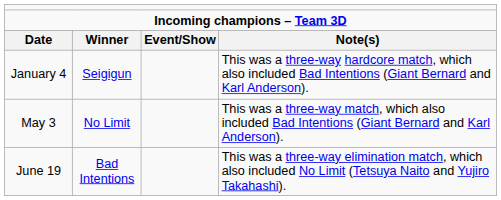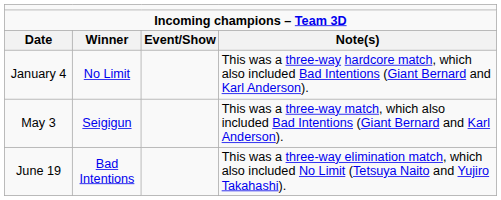 <table class="wikitable" style="text-align:center; width:100%;">
 <tr>
 <td colspan="5"></td>
 </tr>
 <tr>
 <td colspan="5"><strong>Incoming champions – <a href='#'>Team 3D</a> </strong></td>
 </tr>
 <tr>
 <th width=14%>Date</th>
 <th width=14%>Winner</th>
 <th width=14%>Event/Show</th>
 <th width=58%>Note(s)</th>
 </tr>
 <tr>
 <td>January 4</td>
-<td><a href='#'>Seigigun</a><br></td>
+<td><a href='#'>No Limit</a><br></td>
 <td></td>
 <td align=left>This was a <a href='#'>three-way</a> <a href='#'>hardcore match</a>, which also included <a href='#'>Bad Intentions</a> (<a href='#'>Giant Bernard</a> and <a href='#'>Karl Anderson</a>).</td>
 </tr>
 <tr>
 <td>May 3</td>
-<td><a href='#'>No Limit</a><br></td>
+<td><a href='#'>Seigigun</a><br></td>
 <td></td>
 <td align=left>This was a <a href='#'>three-way match</a>, which also included <a href='#'>Bad Intentions</a> (<a href='#'>Giant Bernard</a> and <a href='#'>Karl Anderson</a>).</td>
 </tr>
 <tr>
 <td>June 19</td>
 <td><a href='#'>Bad Intentions</a><br></td>
 <td></td>
 <td align=left>This was a <a href='#'>three-way elimination match</a>, which also included <a href='#'>No Limit</a> (<a href='#'>Tetsuya Naito</a> and <a href='#'>Yujiro Takahashi</a>).</td>
 </tr>
 </table>
